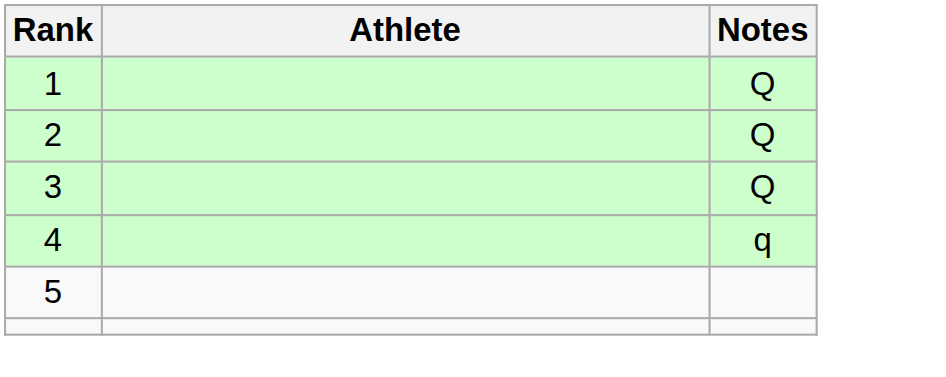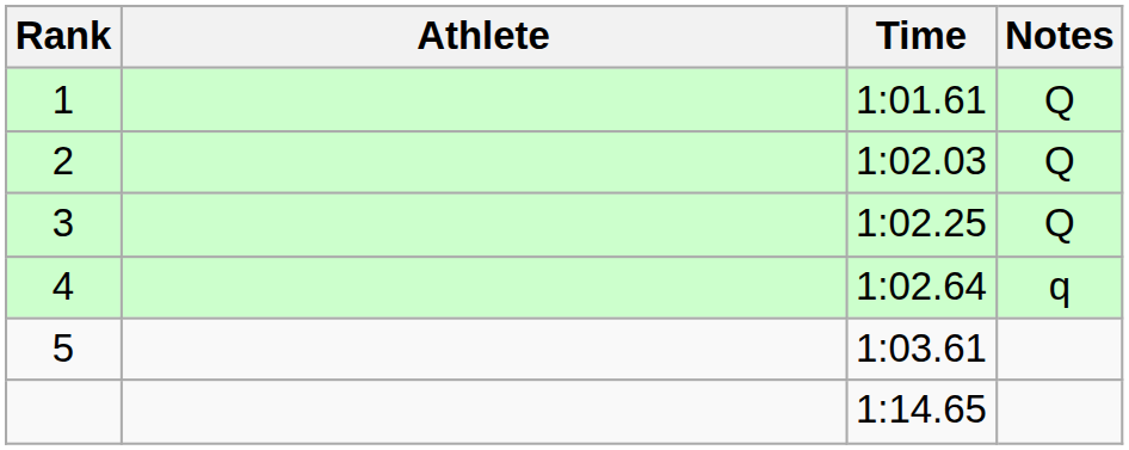 <table class="wikitable" style="text-align:center">
 <tr>
 <th>Rank</th>
 <th Style="width:18em">Athlete</th>
+<th>Time</th>
 <th>Notes</th>
 </tr>
 <tr style="background:#cfc">
 <td>1</td>
 <td style="text-align:left"></td>
+<td>1:01.61</td>
 <td>Q</td>
 </tr>
 <tr style="background:#cfc">
 <td>2</td>
 <td style="text-align:left"></td>
+<td>1:02.03</td>
 <td>Q</td>
 </tr>
 <tr style="background:#cfc">
 <td>3</td>
 <td style="text-align:left"></td>
+<td>1:02.25</td>
 <td>Q</td>
 </tr>
 <tr style="background:#cfc">
 <td>4</td>
 <td style="text-align:left"></td>
+<td>1:02.64</td>
 <td>q</td>
 </tr>
 <tr>
 <td>5</td>
 <td style="text-align:left"></td>
+<td>1:03.61</td>
 <td></td>
 </tr>
 <tr>
 <td></td>
 <td style="text-align:left"></td>
+<td>1:14.65</td>
 <td></td>
 </tr>
 </table>
